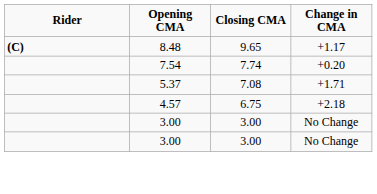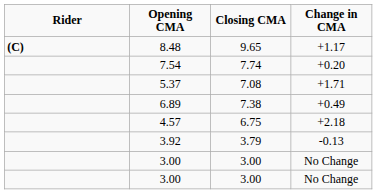 <table class="wikitable">
 <tr align=center>
 <td width=160px><strong>Rider</strong></td>
 <td width=100px><strong>Opening CMA</strong></td>
 <td width=100px><strong>Closing CMA</strong></td>
 <td width=100px><strong>Change in CMA</strong></td>
 </tr>
 <tr align=center>
 <td align=left> <strong>(C)</strong></td>
 <td>8.48</td>
 <td>9.65</td>
 <td>+1.17</td>
 </tr>
 <tr align=center>
 <td align=left></td>
 <td>7.54</td>
 <td>7.74</td>
 <td>+0.20</td>
 </tr>
 <tr align=center>
 <td align=left></td>
 <td>5.37</td>
 <td>7.08</td>
 <td>+1.71</td>
 </tr>
 <tr align=center>
 <td align=left></td>
+<td>6.89</td>
+<td>7.38</td>
+<td>+0.49</td>
+</tr>
+<tr align=center>
+<td align=left></td>
 <td>4.57</td>
 <td>6.75</td>
 <td>+2.18</td>
+</tr>
+<tr align=center>
+<td align=left></td>
+<td>3.92</td>
+<td>3.79</td>
+<td>-0.13</td>
 </tr>
 <tr align=center>
 <td align=left></td>
 <td>3.00</td>
 <td>3.00</td>
 <td>No Change</td>
 </tr>
 <tr align=center>
 <td align=left></td>
 <td>3.00</td>
 <td>3.00</td>
 <td>No Change</td>
 </tr>
 </table>
